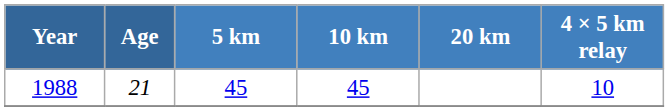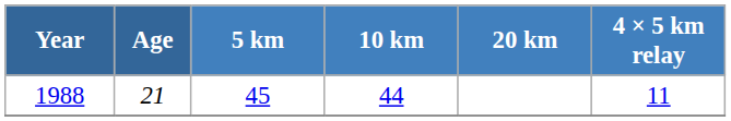 <table class="wikitable" style="font-size:95%; text-align:center; border:grey solid 1px; border-collapse:collapse; background:#ffffff;">
 <tr>
 <th style="background-color:#369; color:white; width:60px;"> Year </th>
 <th style="background-color:#369; color:white; width:40px;"> Age </th>
 <th style="background-color:#4180be; color:white; width:75px;"> 5 km </th>
 <th style="background-color:#4180be; color:white; width:75px;"> 10 km </th>
 <th style="background-color:#4180be; color:white; width:75px;"> 20 km </th>
 <th style="background-color:#4180be; color:white; width:75px;"> 4 × 5 km <br> relay </th>
 </tr>
 <tr>
 <td><a href='#'>1988</a></td>
 <td><em>21</em></td>
 <td><a href='#'>45</a></td>
-<td><a href='#'>45</a></td>
+<td><a href='#'>44</a></td>
 <td><a href='#'></a></td>
-<td><a href='#'>10</a></td>
+<td><a href='#'>11</a></td>
 </tr>
 <tr>
 </tr>
 </table>
